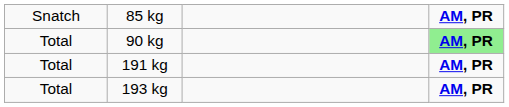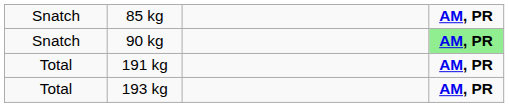 <table class = "wikitable" style="text-align:center;">
 <tr>
 <td width=100>Snatch</td>
 <td width=70>85 kg</td>
 <td width=250></td>
 <td width=70><strong><a href='#'>AM</a>, PR</strong></td>
 </tr>
 <tr>
-<td>Total</td>
+<td>Snatch</td>
 <td>90 kg</td>
 <td></td>
 <td style="background: lightgreen;"><strong><a href='#'>AM</a>, PR</strong></td>
 </tr>
 <tr>
 <td>Total</td>
 <td>191 kg</td>
 <td></td>
 <td><strong><a href='#'>AM</a>, PR</strong></td>
 </tr>
 <tr>
 <td>Total</td>
 <td>193 kg</td>
 <td></td>
 <td><strong><a href='#'>AM</a>, PR</strong></td>
 </tr>
 </table>
